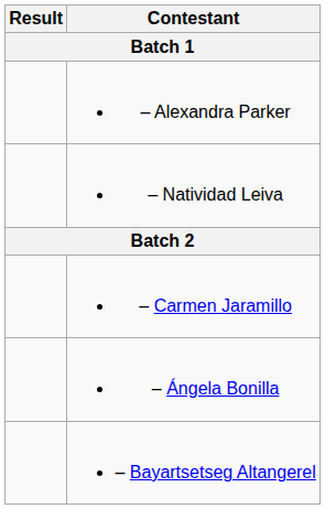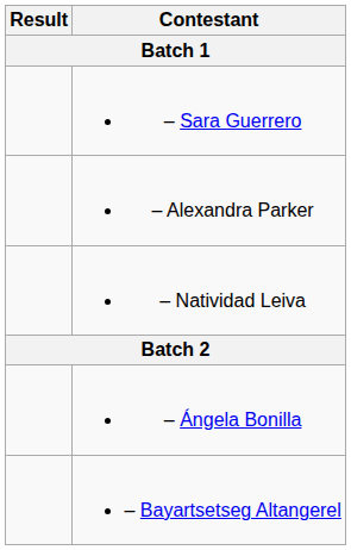 <table class="wikitable" style="text-align:center;">
 <tr>
 <th>Result</th>
 <th>Contestant</th>
 </tr>
 <tr>
 <th colspan=2>Batch 1</th>
+</tr>
+<tr>
+<td></td>
+<td><br><ul><li> – <a href='#'>Sara Guerrero</a></li></ul></td>
 </tr>
 <tr>
 <td></td>
 <td><br><ul><li> – Alexandra Parker</li></ul></td>
 </tr>
 <tr>
 <td></td>
 <td><br><ul><li> – Natividad Leiva</li></ul></td>
 </tr>
 <tr>
 <th colspan=2>Batch 2</th>
 </tr>
 <tr>
 <td></td>
-<td><br><ul><li> – <a href='#'>Carmen Jaramillo</a></li></ul></td>
-</tr>
-<tr>
-<td></td>
 <td><br><ul><li> – <a href='#'>Ángela Bonilla</a></li></ul></td>
 </tr>
 <tr>
 <td></td>
 <td><br><ul><li> – <a href='#'>Bayartsetseg Altangerel</a></li></ul></td>
 </tr>
 </table>
